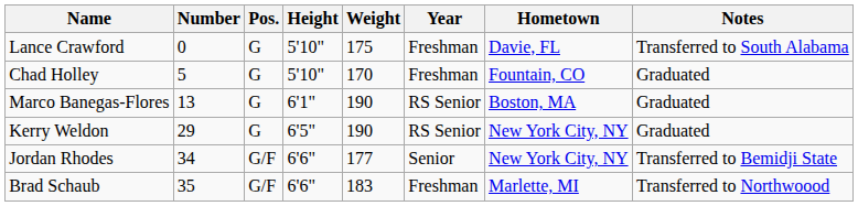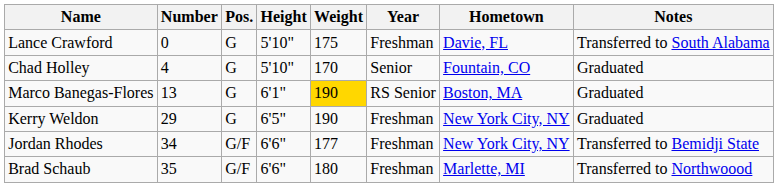 <table class="wikitable sortable" border="1">
 <tr>
 <th>Name</th>
 <th>Number</th>
 <th>Pos.</th>
 <th>Height</th>
 <th>Weight</th>
 <th>Year</th>
 <th>Hometown</th>
 <th class="unsortable">Notes</th>
 </tr>
 <tr>
 <td>Lance Crawford</td>
 <td>0</td>
 <td>G</td>
 <td>5'10"</td>
 <td>175</td>
 <td>Freshman</td>
 <td><a href='#'>Davie, FL</a></td>
 <td>Transferred to <a href='#'>South Alabama</a></td>
 </tr>
 <tr>
 <td>Chad Holley</td>
-<td>5</td>
+<td>4</td>
 <td>G</td>
 <td>5'10"</td>
 <td>170</td>
-<td>Freshman</td>
+<td>Senior</td>
 <td><a href='#'>Fountain, CO</a></td>
 <td>Graduated</td>
 </tr>
 <tr>
 <td>Marco Banegas-Flores</td>
 <td>13</td>
 <td>G</td>
 <td>6'1"</td>
-<td>190</td>
+<td style="background: gold;">190</td>
 <td>RS Senior</td>
 <td><a href='#'>Boston, MA</a></td>
 <td>Graduated</td>
 </tr>
 <tr>
 <td>Kerry Weldon</td>
 <td>29</td>
 <td>G</td>
 <td>6'5"</td>
 <td>190</td>
-<td>RS Senior</td>
+<td>Freshman</td>
 <td><a href='#'>New York City, NY</a></td>
 <td>Graduated</td>
 </tr>
 <tr>
 <td>Jordan Rhodes</td>
 <td>34</td>
 <td>G/F</td>
 <td>6'6"</td>
 <td>177</td>
-<td>Senior</td>
+<td>Freshman</td>
 <td><a href='#'>New York City, NY</a></td>
 <td>Transferred to <a href='#'>Bemidji State</a></td>
 </tr>
 <tr>
 <td>Brad Schaub</td>
 <td>35</td>
 <td>G/F</td>
 <td>6'6"</td>
-<td>183</td>
+<td>180</td>
 <td>Freshman</td>
 <td><a href='#'>Marlette, MI</a></td>
 <td>Transferred to <a href='#'>Northwoood</a></td>
 </tr>
 </table>
